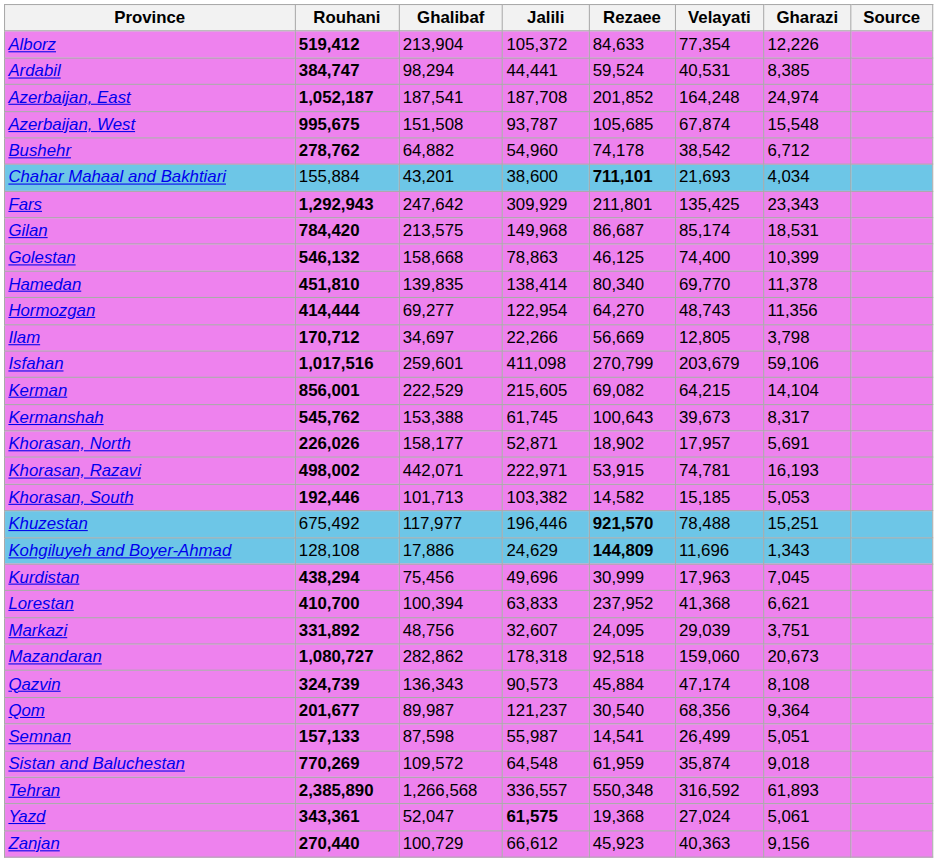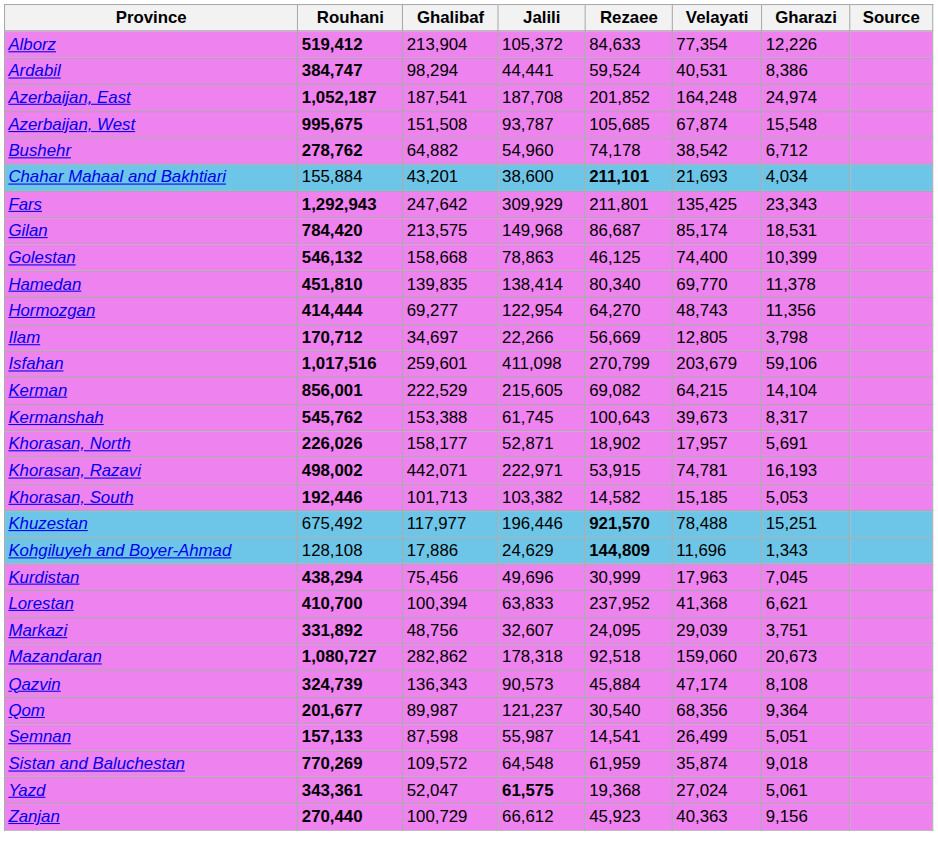 <table style="width:70%;" class="wikitable sortable collapsible collapsed">
 <tr>
 <th>Province</th>
 <th>Rouhani</th>
 <th>Ghalibaf</th>
 <th>Jalili</th>
 <th>Rezaee</th>
 <th>Velayati</th>
 <th>Gharazi</th>
 <th class="unsortable">Source</th>
 </tr>
 <tr class="sortbottom" style="background:violet;">
 <td><em><a href='#'>Alborz</a> </em></td>
 <td><strong>519,412</strong></td>
 <td>213,904</td>
 <td>105,372</td>
 <td>84,633</td>
 <td>77,354</td>
 <td>12,226</td>
 <td></td>
 </tr>
 <tr class="sortbottom" style="background:violet;">
 <td><em><a href='#'>Ardabil</a> </em></td>
 <td><strong>384,747</strong></td>
 <td>98,294</td>
 <td>44,441</td>
 <td>59,524</td>
 <td>40,531</td>
-<td>8,385</td>
+<td>8,386</td>
 <td></td>
 </tr>
 <tr class="sortbottom" style="background:violet;">
 <td><em><a href='#'>Azerbaijan, East</a> </em></td>
 <td><strong>1,052,187</strong></td>
 <td>187,541</td>
 <td>187,708</td>
 <td>201,852</td>
 <td>164,248</td>
 <td>24,974</td>
 <td></td>
 </tr>
 <tr class="sortbottom" style="background:violet;">
 <td><em><a href='#'>Azerbaijan, West</a> </em></td>
 <td><strong>995,675</strong></td>
 <td>151,508</td>
 <td>93,787</td>
 <td>105,685</td>
 <td>67,874</td>
 <td>15,548</td>
 <td></td>
 </tr>
 <tr class="sortbottom" style="background:violet;">
 <td><em><a href='#'>Bushehr</a></em></td>
 <td><strong>278,762</strong></td>
 <td>64,882</td>
 <td>54,960</td>
 <td>74,178</td>
 <td>38,542</td>
 <td>6,712</td>
 <td></td>
 </tr>
 <tr class="sortbottom" style="background:#6DC6E7">
 <td><em><a href='#'>Chahar Mahaal and Bakhtiari</a> </em></td>
 <td>155,884</td>
 <td>43,201</td>
 <td>38,600</td>
-<td><strong>711,101</strong></td>
+<td><strong>211,101</strong></td>
 <td>21,693</td>
 <td>4,034</td>
 <td></td>
 </tr>
 <tr class="sortbottom" style="background:violet;">
 <td><em><a href='#'>Fars</a> </em></td>
 <td><strong>1,292,943</strong></td>
 <td>247,642</td>
 <td>309,929</td>
 <td>211,801</td>
 <td>135,425</td>
 <td>23,343</td>
 <td></td>
 </tr>
 <tr class="sortbottom" style="background:violet;">
 <td><em><a href='#'>Gilan</a> </em></td>
 <td><strong>784,420</strong></td>
 <td>213,575</td>
 <td>149,968</td>
 <td>86,687</td>
 <td>85,174</td>
 <td>18,531</td>
 <td></td>
 </tr>
 <tr class="sortbottom" style="background:violet;">
 <td><em><a href='#'>Golestan</a> </em></td>
 <td><strong>546,132</strong></td>
 <td>158,668</td>
 <td>78,863</td>
 <td>46,125</td>
 <td>74,400</td>
 <td>10,399</td>
 <td></td>
 </tr>
 <tr class="sortbottom" style="background:violet;">
 <td><em><a href='#'>Hamedan</a> </em></td>
 <td><strong>451,810</strong></td>
 <td>139,835</td>
 <td>138,414</td>
 <td>80,340</td>
 <td>69,770</td>
 <td>11,378</td>
 <td></td>
 </tr>
 <tr class="sortbottom" style="background:violet;">
 <td><em><a href='#'>Hormozgan</a> </em></td>
 <td><strong>414,444</strong></td>
 <td>69,277</td>
 <td>122,954</td>
 <td>64,270</td>
 <td>48,743</td>
 <td>11,356</td>
 <td></td>
 </tr>
 <tr class="sortbottom" style="background:violet;">
 <td><em><a href='#'>Ilam</a> </em></td>
 <td><strong>170,712</strong></td>
 <td>34,697</td>
 <td>22,266</td>
 <td>56,669</td>
 <td>12,805</td>
 <td>3,798</td>
 <td></td>
 </tr>
 <tr class="sortbottom" style="background:violet;">
 <td><em><a href='#'>Isfahan</a> </em></td>
 <td><strong>1,017,516</strong></td>
 <td>259,601</td>
 <td>411,098</td>
 <td>270,799</td>
 <td>203,679</td>
 <td>59,106</td>
 <td></td>
 </tr>
 <tr class="sortbottom" style="background:violet;">
 <td><em><a href='#'>Kerman</a></em></td>
 <td><strong>856,001</strong></td>
 <td>222,529</td>
 <td>215,605</td>
 <td>69,082</td>
 <td>64,215</td>
 <td>14,104</td>
 <td></td>
 </tr>
 <tr class="sortbottom" style="background:violet;">
 <td><em><a href='#'>Kermanshah</a> </em></td>
 <td><strong>545,762</strong></td>
 <td>153,388</td>
 <td>61,745</td>
 <td>100,643</td>
 <td>39,673</td>
 <td>8,317</td>
 <td></td>
 </tr>
 <tr class="sortbottom" style="background:violet;">
 <td><em><a href='#'>Khorasan, North</a> </em></td>
 <td><strong>226,026</strong></td>
 <td>158,177</td>
 <td>52,871</td>
 <td>18,902</td>
 <td>17,957</td>
 <td>5,691</td>
 <td></td>
 </tr>
 <tr class="sortbottom" style="background:violet;">
 <td><em><a href='#'>Khorasan, Razavi</a></em></td>
 <td><strong>498,002</strong></td>
 <td>442,071</td>
 <td>222,971</td>
 <td>53,915</td>
 <td>74,781</td>
 <td>16,193</td>
 <td></td>
 </tr>
 <tr class="sortbottom" style="background:violet;">
 <td><em><a href='#'>Khorasan, South</a></em></td>
 <td><strong>192,446</strong></td>
 <td>101,713</td>
 <td>103,382</td>
 <td>14,582</td>
 <td>15,185</td>
 <td>5,053</td>
 <td></td>
 </tr>
 <tr class="sortbottom" style="background:#6DC6E7">
 <td><em><a href='#'>Khuzestan</a> </em></td>
 <td>675,492</td>
 <td>117,977</td>
 <td>196,446</td>
 <td><strong>921,570</strong></td>
 <td>78,488</td>
 <td>15,251</td>
 <td></td>
 </tr>
 <tr class="sortbottom" style="background:#6DC6E7">
 <td><em><a href='#'>Kohgiluyeh and Boyer-Ahmad</a> </em></td>
 <td>128,108</td>
 <td>17,886</td>
 <td>24,629</td>
 <td><strong>144,809</strong></td>
 <td>11,696</td>
 <td>1,343</td>
 <td></td>
 </tr>
 <tr class="sortbottom" style="background:violet;">
 <td><em><a href='#'>Kurdistan</a></em></td>
 <td><strong>438,294</strong></td>
 <td>75,456</td>
 <td>49,696</td>
 <td>30,999</td>
 <td>17,963</td>
 <td>7,045</td>
 <td></td>
 </tr>
 <tr class="sortbottom" style="background:violet;">
 <td><em><a href='#'>Lorestan</a></em></td>
 <td><strong>410,700</strong></td>
 <td>100,394</td>
 <td>63,833</td>
 <td>237,952</td>
 <td>41,368</td>
 <td>6,621</td>
 <td></td>
 </tr>
 <tr class="sortbottom" style="background:violet;">
 <td><em><a href='#'>Markazi</a></em></td>
 <td><strong>331,892</strong></td>
 <td>48,756</td>
 <td>32,607</td>
 <td>24,095</td>
 <td>29,039</td>
 <td>3,751</td>
 <td></td>
 </tr>
 <tr class="sortbottom" style="background:violet;">
 <td><em><a href='#'>Mazandaran</a></em></td>
 <td><strong>1,080,727</strong></td>
 <td>282,862</td>
 <td>178,318</td>
 <td>92,518</td>
 <td>159,060</td>
 <td>20,673</td>
 <td></td>
 </tr>
 <tr class="sortbottom" style="background:violet;">
 <td><em><a href='#'>Qazvin</a> </em></td>
 <td><strong>324,739</strong></td>
 <td>136,343</td>
 <td>90,573</td>
 <td>45,884</td>
 <td>47,174</td>
 <td>8,108</td>
 <td></td>
 </tr>
 <tr class="sortbottom" style="background:violet;">
 <td><em><a href='#'>Qom</a> </em></td>
 <td><strong>201,677</strong></td>
 <td>89,987</td>
 <td>121,237</td>
 <td>30,540</td>
 <td>68,356</td>
 <td>9,364</td>
 <td></td>
 </tr>
 <tr class="sortbottom" style="background:violet;">
 <td><em><a href='#'>Semnan</a></em></td>
 <td><strong>157,133</strong></td>
 <td>87,598</td>
 <td>55,987</td>
 <td>14,541</td>
 <td>26,499</td>
 <td>5,051</td>
 <td></td>
 </tr>
 <tr class="sortbottom" style="background:violet;">
 <td><em><a href='#'>Sistan and Baluchestan</a></em></td>
 <td><strong>770,269</strong></td>
 <td>109,572</td>
 <td>64,548</td>
 <td>61,959</td>
 <td>35,874</td>
 <td>9,018</td>
 <td></td>
 </tr>
 <tr class="sortbottom" style="background:violet;">
-<td><em><a href='#'>Tehran</a></em></td>
-<td><strong>2,385,890</strong></td>
-<td>1,266,568</td>
-<td>336,557</td>
-<td>550,348</td>
-<td>316,592</td>
-<td>61,893</td>
-<td></td>
-</tr>
-<tr class="sortbottom" style="background:violet;">
 <td><em><a href='#'>Yazd</a></em></td>
 <td><strong>343,361</strong></td>
 <td>52,047</td>
 <td><strong>61,575</strong></td>
 <td>19,368</td>
 <td>27,024</td>
 <td>5,061</td>
 <td></td>
 </tr>
 <tr class="sortbottom" style="background:violet;">
 <td><em><a href='#'>Zanjan</a></em></td>
 <td><strong>270,440</strong></td>
 <td>100,729</td>
 <td>66,612</td>
 <td>45,923</td>
 <td>40,363</td>
 <td>9,156</td>
 <td></td>
 </tr>
 </table>
